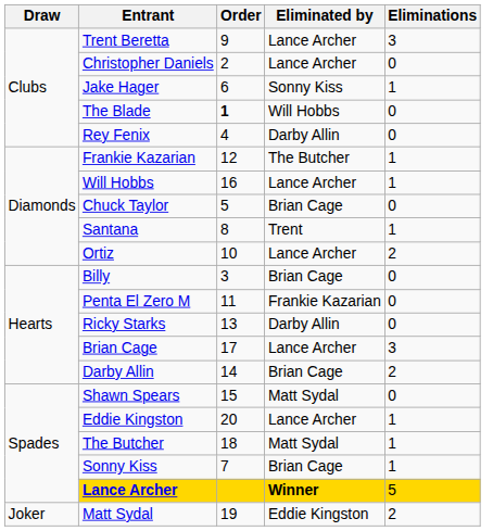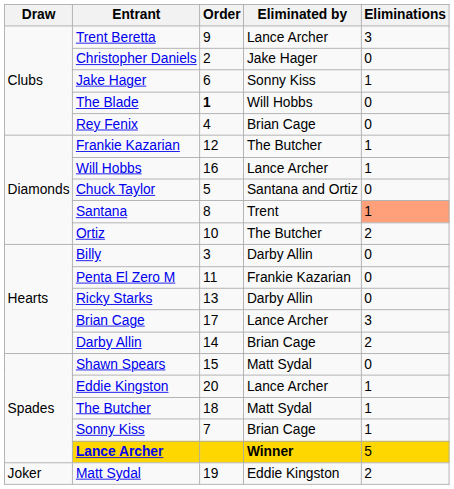 <table class="wikitable sortable">
 <tr>
 <th>Draw</th>
 <th>Entrant</th>
 <th>Order</th>
 <th>Eliminated by</th>
 <th>Eliminations</th>
 </tr>
 <tr>
 <td rowspan="5">Clubs</td>
 <td><a href='#'>Trent Beretta</a></td>
 <td>9</td>
 <td>Lance Archer</td>
 <td>3</td>
 </tr>
 <tr>
 <td><a href='#'>Christopher Daniels</a></td>
 <td>2</td>
-<td>Lance Archer</td>
+<td>Jake Hager</td>
 <td>0</td>
 </tr>
 <tr>
 <td><a href='#'>Jake Hager</a></td>
 <td>6</td>
 <td>Sonny Kiss</td>
 <td>1</td>
 </tr>
 <tr>
 <td><a href='#'>The Blade</a></td>
 <td><strong>1</strong></td>
 <td>Will Hobbs</td>
 <td>0</td>
 </tr>
 <tr>
 <td><a href='#'>Rey Fenix</a></td>
 <td>4</td>
-<td>Darby Allin</td>
+<td>Brian Cage</td>
 <td>0</td>
 </tr>
 <tr>
 <td rowspan="5">Diamonds</td>
 <td><a href='#'>Frankie Kazarian</a></td>
 <td>12</td>
 <td>The Butcher</td>
 <td>1</td>
 </tr>
 <tr>
 <td><a href='#'>Will Hobbs</a></td>
 <td>16</td>
 <td>Lance Archer</td>
 <td>1</td>
 </tr>
 <tr>
 <td><a href='#'>Chuck Taylor</a></td>
 <td>5</td>
-<td>Brian Cage</td>
+<td>Santana and Ortiz</td>
 <td>0</td>
 </tr>
 <tr>
 <td><a href='#'>Santana</a></td>
 <td>8</td>
 <td>Trent</td>
-<td>1</td>
+<td style="background: lightsalmon;">1</td>
 </tr>
 <tr>
 <td><a href='#'>Ortiz</a></td>
 <td>10</td>
-<td>Lance Archer</td>
+<td>The Butcher</td>
 <td>2</td>
 </tr>
 <tr>
 <td rowspan="5">Hearts</td>
 <td><a href='#'>Billy</a></td>
 <td>3</td>
-<td>Brian Cage</td>
+<td>Darby Allin</td>
 <td>0</td>
 </tr>
 <tr>
 <td><a href='#'>Penta El Zero M</a></td>
 <td>11</td>
 <td>Frankie Kazarian</td>
 <td>0</td>
 </tr>
 <tr>
 <td><a href='#'>Ricky Starks</a></td>
 <td>13</td>
 <td>Darby Allin</td>
 <td>0</td>
 </tr>
 <tr>
 <td><a href='#'>Brian Cage</a></td>
 <td>17</td>
 <td>Lance Archer</td>
 <td>3</td>
 </tr>
 <tr>
 <td><a href='#'>Darby Allin</a></td>
 <td>14</td>
 <td>Brian Cage</td>
 <td>2</td>
 </tr>
 <tr>
 <td rowspan="5">Spades</td>
 <td><a href='#'>Shawn Spears</a></td>
 <td>15</td>
 <td>Matt Sydal</td>
 <td>0</td>
 </tr>
 <tr>
 <td><a href='#'>Eddie Kingston</a></td>
 <td>20</td>
 <td>Lance Archer</td>
 <td>1</td>
 </tr>
 <tr>
 <td><a href='#'>The Butcher</a></td>
 <td>18</td>
 <td>Matt Sydal</td>
 <td>1</td>
 </tr>
 <tr>
 <td><a href='#'>Sonny Kiss</a></td>
 <td>7</td>
 <td>Brian Cage</td>
 <td>1</td>
 </tr>
 <tr style="background: gold">
 <td><strong><a href='#'>Lance Archer</a></strong></td>
 <td><strong></strong></td>
 <td><strong>Winner</strong></td>
 <td>5</td>
 </tr>
 <tr>
 <td>Joker</td>
 <td><a href='#'>Matt Sydal</a></td>
 <td>19</td>
 <td>Eddie Kingston</td>
 <td>2</td>
 </tr>
 </table>
